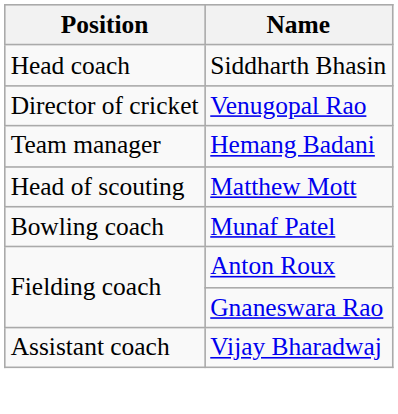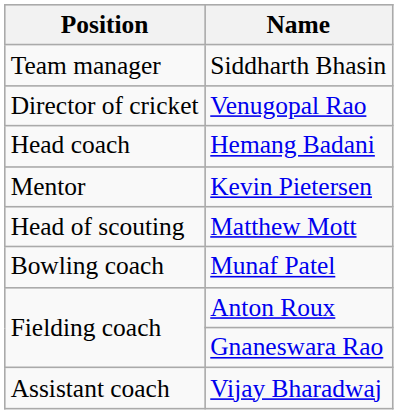 <table class="wikitable">
 <tr>
 <th>Position</th>
 <th>Name</th>
 </tr>
 <tr>
-<td>Head coach</td>
+<td>Team manager</td>
 <td>Siddharth Bhasin</td>
 </tr>
 <tr>
 <td>Director of cricket</td>
 <td><a href='#'>Venugopal Rao</a></td>
 </tr>
 <tr>
-<td>Team manager</td>
+<td>Head coach</td>
 <td><a href='#'>Hemang Badani</a></td>
+</tr>
+<tr>
+<td>Mentor</td>
+<td><a href='#'>Kevin Pietersen</a></td>
 </tr>
 <tr>
 <td>Head of scouting</td>
 <td><a href='#'>Matthew Mott</a></td>
 </tr>
 <tr>
 <td>Bowling coach</td>
 <td><a href='#'>Munaf Patel</a></td>
 </tr>
 <tr>
 <td rowspan=2>Fielding coach</td>
 <td><a href='#'>Anton Roux</a></td>
 </tr>
 <tr>
 <td><a href='#'>Gnaneswara Rao</a></td>
 </tr>
 <tr>
 <td>Assistant coach</td>
 <td><a href='#'>Vijay Bharadwaj</a></td>
 </tr>
 </table>
